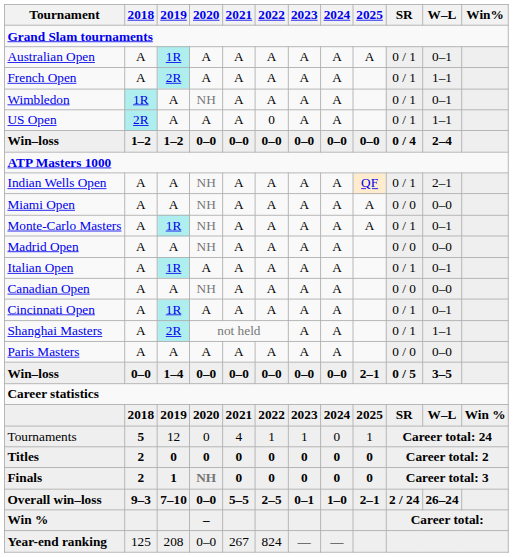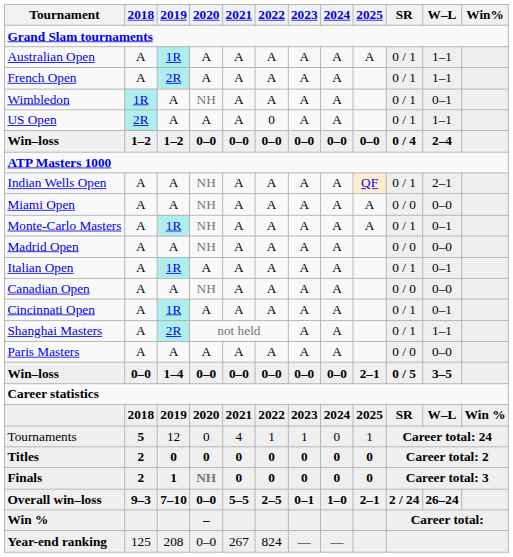 <table class=wikitable style=text-align:center>
 <tr>
 <th>Tournament</th>
 <th><a href='#'>2018</a></th>
 <th><a href='#'>2019</a></th>
 <th><a href='#'>2020</a></th>
 <th><a href='#'>2021</a></th>
 <th><a href='#'>2022</a></th>
 <th><a href='#'>2023</a></th>
 <th><a href='#'>2024</a></th>
 <th><a href='#'>2025</a></th>
 <th>SR</th>
 <th>W–L</th>
 <th>Win%</th>
 </tr>
 <tr>
 <td colspan="12" align="left"><a href='#'><strong>Grand Slam tournaments</strong></a></td>
 </tr>
 <tr>
 <td align=left><a href='#'>Australian Open</a></td>
 <td>A</td>
 <td style=background:#afeeee><a href='#'>1R</a></td>
 <td>A</td>
 <td>A</td>
 <td>A</td>
 <td>A</td>
 <td>A</td>
 <td>A</td>
 <td bgcolor=efefef>0 / 1</td>
-<td bgcolor=efefef>0–1</td>
+<td bgcolor=efefef>1–1</td>
 <td bgcolor=efefef></td>
 </tr>
 <tr>
 <td align=left><a href='#'>French Open</a></td>
 <td>A</td>
 <td style=background:#afeeee><a href='#'>2R</a></td>
 <td>A</td>
 <td>A</td>
 <td>A</td>
 <td>A</td>
 <td>A</td>
 <td></td>
 <td bgcolor=efefef>0 / 1</td>
 <td bgcolor=efefef>1–1</td>
 <td bgcolor=efefef></td>
 </tr>
 <tr>
 <td align=left><a href='#'>Wimbledon</a></td>
 <td style=background:#afeeee><a href='#'>1R</a></td>
 <td>A</td>
 <td style=color:#767676>NH</td>
 <td>A</td>
 <td>A</td>
 <td>A</td>
 <td>A</td>
 <td></td>
 <td bgcolor=efefef>0 / 1</td>
 <td bgcolor=efefef>0–1</td>
 <td bgcolor=efefef></td>
 </tr>
 <tr>
 <td align=left><a href='#'>US Open</a></td>
 <td style=background:#afeeee><a href='#'>2R</a></td>
 <td>A</td>
 <td>A</td>
 <td>A</td>
 <td>0</td>
 <td>A</td>
 <td>A</td>
 <td></td>
 <td bgcolor=efefef>0 / 1</td>
 <td bgcolor=efefef>1–1</td>
 <td bgcolor=efefef></td>
 </tr>
 <tr style=font-weight:bold;background:#efefef>
 <td style="text-align:left">Win–loss</td>
 <td>1–2</td>
 <td>1–2</td>
 <td>0–0</td>
 <td>0–0</td>
 <td>0–0</td>
 <td>0–0</td>
 <td>0–0</td>
 <td>0–0</td>
 <td>0 / 4</td>
 <td>2–4</td>
 <td></td>
 </tr>
 <tr>
 <td colspan="12" align="left"><strong><a href='#'>ATP Masters 1000</a></strong></td>
 </tr>
 <tr>
 <td align=left><a href='#'>Indian Wells Open</a></td>
 <td>A</td>
 <td>A</td>
 <td style=color:#767676>NH</td>
 <td>A</td>
 <td>A</td>
 <td>A</td>
 <td>A</td>
 <td style=background:#ffebcd><a href='#'>QF</a></td>
 <td bgcolor=efefef>0 / 1</td>
 <td bgcolor=efefef>2–1</td>
 <td bgcolor=efefef></td>
 </tr>
 <tr>
 <td align=left><a href='#'>Miami Open</a></td>
 <td>A</td>
 <td>A</td>
 <td style=color:#767676>NH</td>
 <td>A</td>
 <td>A</td>
 <td>A</td>
 <td>A</td>
 <td>A</td>
 <td bgcolor=efefef>0 / 0</td>
 <td bgcolor=efefef>0–0</td>
 <td bgcolor=efefef></td>
 </tr>
 <tr>
 <td align=left><a href='#'>Monte-Carlo Masters</a></td>
 <td>A</td>
 <td style=background:#afeeee><a href='#'>1R</a></td>
 <td style=color:#767676>NH</td>
 <td>A</td>
 <td>A</td>
 <td>A</td>
 <td>A</td>
 <td>A</td>
 <td bgcolor=efefef>0 / 1</td>
 <td bgcolor=efefef>0–1</td>
 <td bgcolor=efefef></td>
 </tr>
 <tr>
 <td align=left><a href='#'>Madrid Open</a></td>
 <td>A</td>
 <td>A</td>
 <td style=color:#767676>NH</td>
 <td>A</td>
 <td>A</td>
 <td>A</td>
 <td>A</td>
 <td></td>
 <td bgcolor=efefef>0 / 0</td>
 <td bgcolor=efefef>0–0</td>
 <td bgcolor=efefef></td>
 </tr>
 <tr>
 <td align=left><a href='#'>Italian Open</a></td>
 <td>A</td>
 <td style=background:#afeeee><a href='#'>1R</a></td>
 <td>A</td>
 <td>A</td>
 <td>A</td>
 <td>A</td>
 <td>A</td>
 <td></td>
 <td bgcolor=efefef>0 / 1</td>
 <td bgcolor=efefef>0–1</td>
 <td bgcolor=efefef></td>
 </tr>
 <tr>
 <td align=left><a href='#'>Canadian Open</a></td>
 <td>A</td>
 <td>A</td>
 <td style=color:#767676>NH</td>
 <td>A</td>
 <td>A</td>
 <td>A</td>
 <td>A</td>
 <td></td>
 <td bgcolor=efefef>0 / 0</td>
 <td bgcolor=efefef>0–0</td>
 <td bgcolor=efefef></td>
 </tr>
 <tr>
 <td align=left><a href='#'>Cincinnati Open</a></td>
 <td>A</td>
 <td style=background:#afeeee><a href='#'>1R</a></td>
 <td>A</td>
 <td>A</td>
 <td>A</td>
 <td>A</td>
 <td>A</td>
 <td></td>
 <td bgcolor=efefef>0 / 1</td>
 <td bgcolor=efefef>0–1</td>
 <td bgcolor=efefef></td>
 </tr>
 <tr>
 <td align=left><a href='#'>Shanghai Masters</a></td>
 <td>A</td>
 <td style=background:#afeeee><a href='#'>2R</a></td>
 <td colspan=3 style=color:#767676>not held</td>
 <td>A</td>
 <td>A</td>
 <td></td>
 <td bgcolor=efefef>0 / 1</td>
 <td bgcolor=efefef>1–1</td>
 <td bgcolor=efefef></td>
 </tr>
 <tr>
 <td align=left><a href='#'>Paris Masters</a></td>
 <td>A</td>
 <td>A</td>
 <td>A</td>
 <td>A</td>
 <td>A</td>
 <td>A</td>
 <td>A</td>
 <td></td>
 <td bgcolor=efefef>0 / 0</td>
 <td bgcolor=efefef>0–0</td>
 <td bgcolor=efefef></td>
 </tr>
 <tr style=font-weight:bold;background:#efefef>
 <td style="text-align:left">Win–loss</td>
 <td>0–0</td>
 <td>1–4</td>
 <td>0–0</td>
 <td>0–0</td>
 <td>0–0</td>
 <td>0–0</td>
 <td>0–0</td>
 <td>2–1</td>
 <td>0 / 5</td>
 <td>3–5</td>
 <td></td>
 </tr>
 <tr>
 <td colspan="12" align="left"><strong>Career statistics</strong></td>
 </tr>
 <tr style=font-weight:bold;background:#efefef>
 <td></td>
 <td>2018</td>
 <td>2019</td>
 <td>2020</td>
 <td>2021</td>
 <td>2022</td>
 <td>2023</td>
 <td>2024</td>
 <td>2025</td>
 <td>SR</td>
 <td>W–L</td>
 <td>Win %</td>
 </tr>
 <tr bgcolor=efefef>
 <td align=left>Tournaments</td>
 <td><strong>5</strong></td>
 <td>12</td>
 <td>0</td>
 <td>4</td>
 <td>1</td>
 <td>1</td>
 <td>0</td>
 <td>1</td>
 <td colspan=3><strong>Career total: 24</strong></td>
 </tr>
 <tr style=font-weight:bold;background:#efefef>
 <td align=left>Titles</td>
 <td>2</td>
 <td>0</td>
 <td>0</td>
 <td>0</td>
 <td>0</td>
 <td>0</td>
 <td>0</td>
 <td>0</td>
 <td colspan=3>Career total: 2</td>
 </tr>
 <tr style=font-weight:bold;background:#efefef>
 <td align=left>Finals</td>
 <td>2</td>
 <td>1</td>
 <td style=color:#767676>NH</td>
 <td>0</td>
 <td>0</td>
 <td>0</td>
 <td>0</td>
 <td>0</td>
 <td colspan=3>Career total: 3</td>
 </tr>
 <tr style=font-weight:bold;background:#efefef>
 <td align=left>Overall win–loss</td>
 <td>9–3</td>
 <td>7–10</td>
 <td>0–0</td>
 <td>5–5</td>
 <td>2–5</td>
 <td>0–1</td>
 <td>1–0</td>
 <td>2–1</td>
 <td>2 / 24</td>
 <td>26–24</td>
 <td></td>
 </tr>
 <tr style=font-weight:bold;background:#efefef>
 <td align=left>Win %</td>
 <td></td>
 <td></td>
 <td>–</td>
 <td></td>
 <td></td>
 <td></td>
 <td></td>
 <td></td>
 <td colspan=3>Career total: </td>
 </tr>
 <tr bgcolor=efefef>
 <td align=left><strong>Year-end ranking</strong></td>
 <td>125</td>
 <td>208</td>
 <td>0–0</td>
 <td>267</td>
 <td>824</td>
 <td>—</td>
 <td>—</td>
 <td></td>
 <td colspan=3></td>
 </tr>
 </table>
